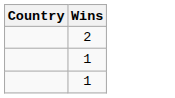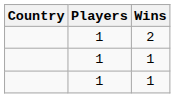 <table class="wikitable">
 <tr>
 <th>Country</th>
+<th>Players</th>
 <th>Wins</th>
 </tr>
 <tr>
 <td></td>
+<td align=center>1</td>
 <td align=center>2</td>
 </tr>
 <tr>
 <td></td>
 <td align=center>1</td>
+<td align=center>1</td>
 </tr>
 <tr>
 <td></td>
 <td align=center>1</td>
+<td align=center>1</td>
 </tr>
 </table>
